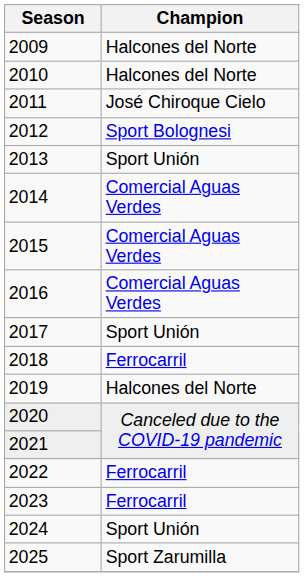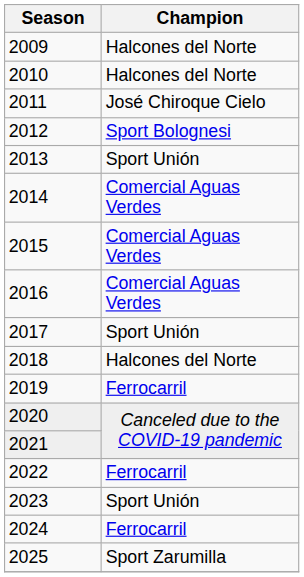 <table class="wikitable sortable">
 <tr>
 <th width=80px>Season</th>
 <th width=170px>Champion</th>
 </tr>
 <tr>
 <td>2009</td>
 <td>Halcones del Norte</td>
 </tr>
 <tr>
 <td>2010</td>
 <td>Halcones del Norte</td>
 </tr>
 <tr>
 <td>2011</td>
 <td>José Chiroque Cielo</td>
 </tr>
 <tr>
 <td>2012</td>
 <td><a href='#'>Sport Bolognesi</a></td>
 </tr>
 <tr>
 <td>2013</td>
 <td>Sport Unión</td>
 </tr>
 <tr>
 <td>2014</td>
 <td><a href='#'>Comercial Aguas Verdes</a></td>
 </tr>
 <tr>
 <td>2015</td>
 <td><a href='#'>Comercial Aguas Verdes</a></td>
 </tr>
 <tr>
 <td>2016</td>
 <td><a href='#'>Comercial Aguas Verdes</a></td>
 </tr>
 <tr>
 <td>2017</td>
 <td>Sport Unión</td>
 </tr>
 <tr>
 <td>2018</td>
-<td><a href='#'>Ferrocarril</a></td>
+<td>Halcones del Norte</td>
 </tr>
 <tr>
 <td>2019</td>
-<td>Halcones del Norte</td>
+<td><a href='#'>Ferrocarril</a></td>
 </tr>
 <tr bgcolor=#efefef>
 <td>2020</td>
 <td rowspan=2 colspan="1" align=center><em>Canceled due to the <a href='#'>COVID-19 pandemic</a></em></td>
 </tr>
 <tr bgcolor=#efefef>
 <td>2021</td>
 </tr>
 <tr>
 <td>2022</td>
 <td><a href='#'>Ferrocarril</a></td>
 </tr>
 <tr>
 <td>2023</td>
-<td><a href='#'>Ferrocarril</a></td>
+<td>Sport Unión</td>
 </tr>
 <tr>
 <td>2024</td>
-<td>Sport Unión</td>
+<td><a href='#'>Ferrocarril</a></td>
 </tr>
 <tr>
 <td>2025</td>
 <td>Sport Zarumilla</td>
 </tr>
 <tr>
 </tr>
 </table>
